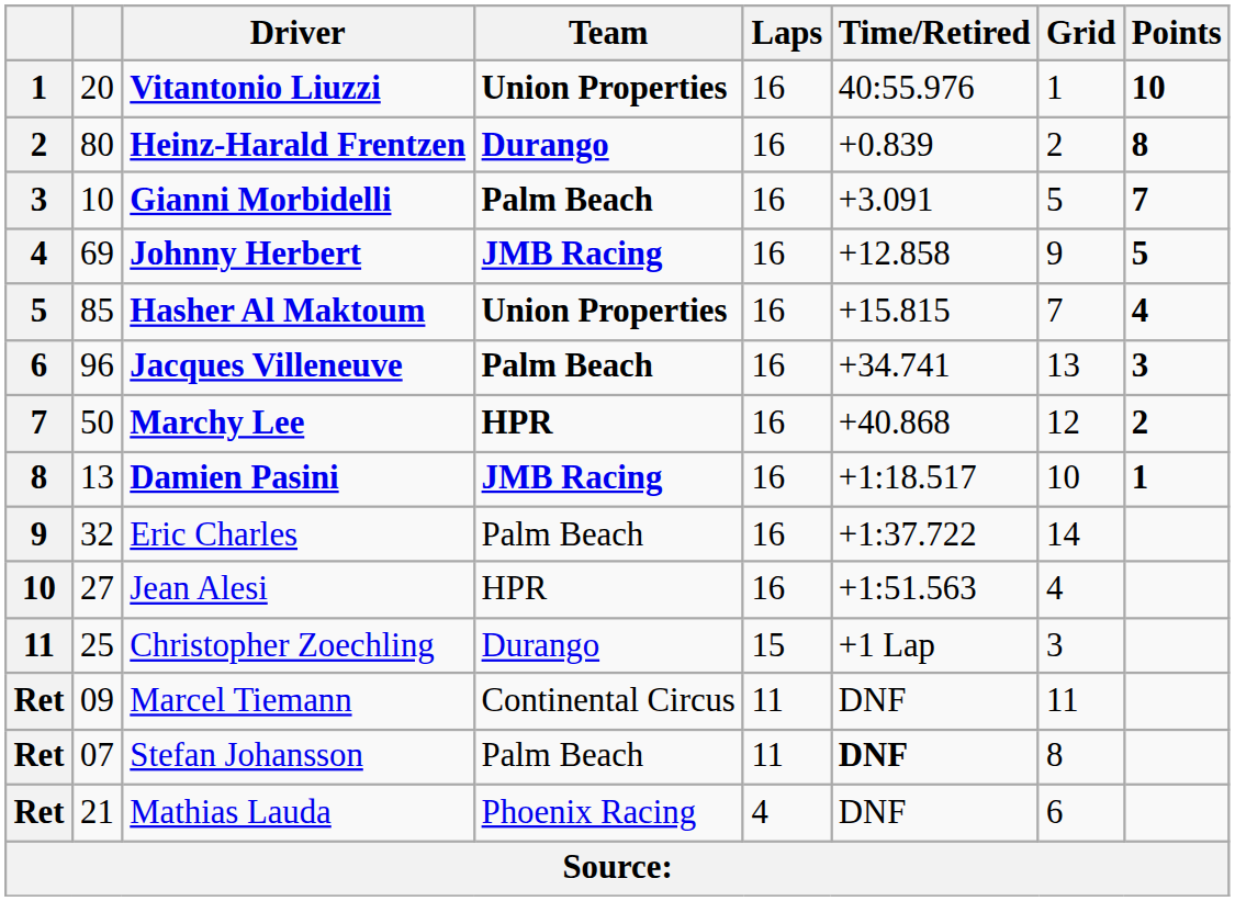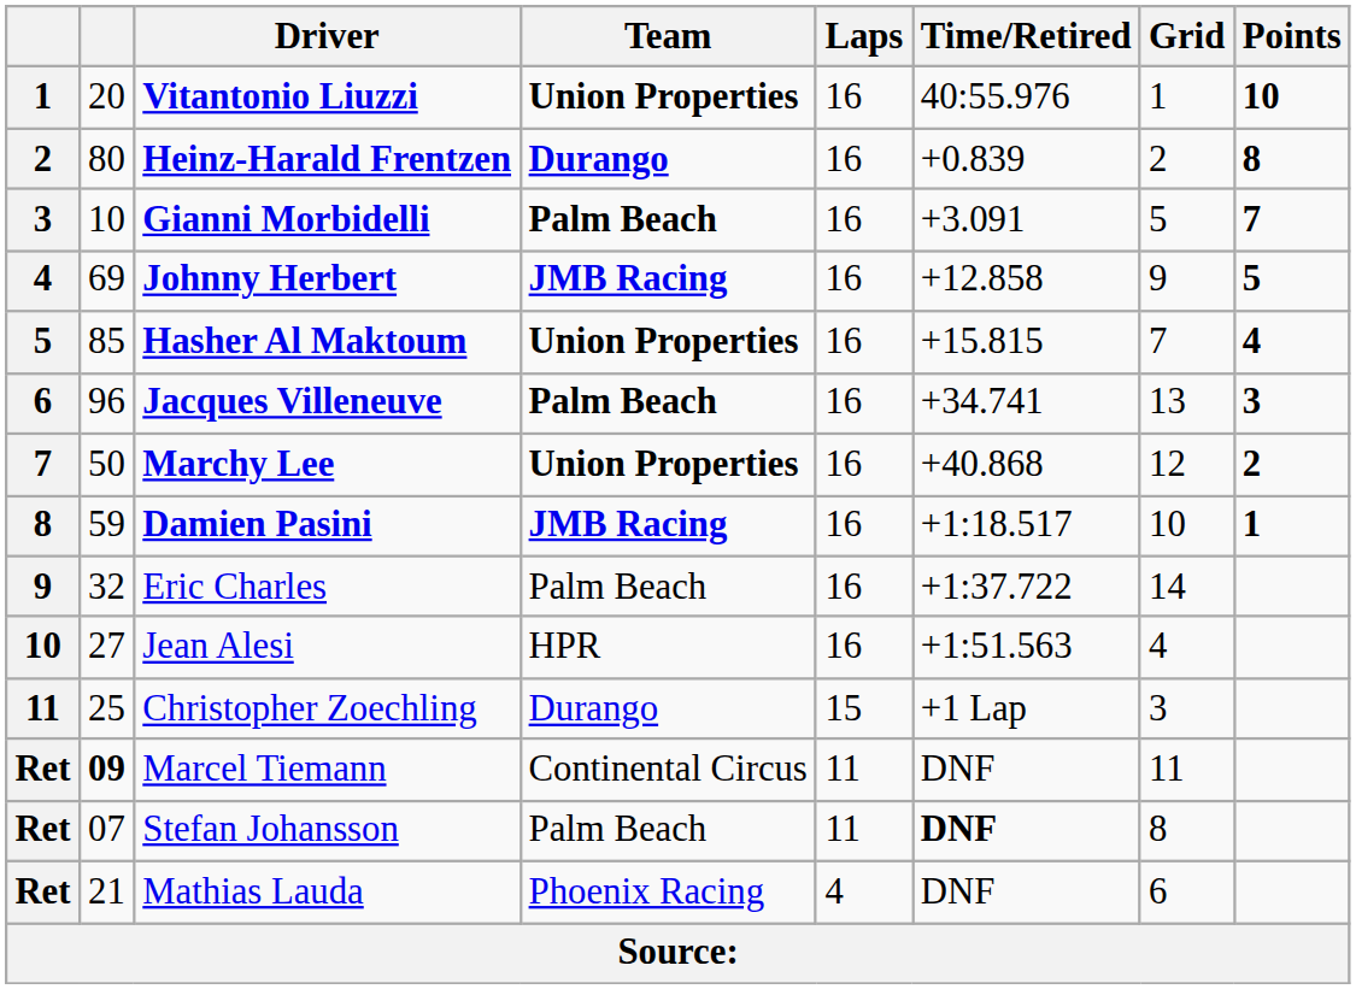 <table class="wikitable" style="font-size: 85%">
 <tr>
 <th></th>
 <th></th>
 <th>Driver</th>
 <th>Team</th>
 <th>Laps</th>
 <th>Time/Retired</th>
 <th>Grid</th>
 <th>Points</th>
 </tr>
 <tr>
 <th>1</th>
 <td>20</td>
 <td> <strong><a href='#'>Vitantonio Liuzzi</a></strong></td>
 <td><strong>Union Properties</strong></td>
 <td>16</td>
 <td>40:55.976</td>
 <td>1</td>
 <td><strong>10</strong></td>
 </tr>
 <tr>
 <th>2</th>
 <td>80</td>
 <td>  <strong><a href='#'>Heinz-Harald Frentzen</a></strong></td>
 <td><strong><a href='#'>Durango</a></strong></td>
 <td>16</td>
 <td>+0.839</td>
 <td>2</td>
 <td><strong>8</strong></td>
 </tr>
 <tr>
 <th>3</th>
 <td>10</td>
 <td> <strong><a href='#'>Gianni Morbidelli</a></strong></td>
 <td><strong>Palm Beach</strong></td>
 <td>16</td>
 <td>+3.091</td>
 <td>5</td>
 <td><strong>7</strong></td>
 </tr>
 <tr>
 <th>4</th>
 <td>69</td>
 <td> <strong><a href='#'>Johnny Herbert</a></strong></td>
 <td><strong><a href='#'>JMB Racing</a></strong></td>
 <td>16</td>
 <td>+12.858</td>
 <td>9</td>
 <td><strong>5</strong></td>
 </tr>
 <tr>
 <th>5</th>
 <td>85</td>
 <td> <strong><a href='#'>Hasher Al Maktoum</a></strong></td>
 <td><strong>Union Properties</strong></td>
 <td>16</td>
 <td>+15.815</td>
 <td>7</td>
 <td><strong>4</strong></td>
 </tr>
 <tr>
 <th>6</th>
 <td>96</td>
 <td> <strong><a href='#'>Jacques Villeneuve</a></strong></td>
 <td><strong>Palm Beach</strong></td>
 <td>16</td>
 <td>+34.741</td>
 <td>13</td>
 <td><strong>3</strong></td>
 </tr>
 <tr>
 <th>7</th>
 <td>50</td>
 <td> <strong><a href='#'>Marchy Lee</a></strong></td>
-<td><strong>HPR</strong></td>
+<td><strong>Union Properties</strong></td>
 <td>16</td>
 <td>+40.868</td>
 <td>12</td>
 <td><strong>2</strong></td>
 </tr>
 <tr>
 <th>8</th>
-<td>13</td>
+<td>59</td>
 <td> <strong><a href='#'>Damien Pasini</a></strong></td>
 <td><strong><a href='#'>JMB Racing</a></strong></td>
 <td>16</td>
 <td>+1:18.517</td>
 <td>10</td>
 <td><strong>1</strong></td>
 </tr>
 <tr>
 <th>9</th>
 <td>32</td>
 <td> <a href='#'>Eric Charles</a></td>
 <td>Palm Beach</td>
 <td>16</td>
 <td>+1:37.722</td>
 <td>14</td>
 <td></td>
 </tr>
 <tr>
 <th>10</th>
 <td>27</td>
 <td> <a href='#'>Jean Alesi</a></td>
 <td>HPR</td>
 <td>16</td>
 <td>+1:51.563</td>
 <td>4</td>
 <td></td>
 </tr>
 <tr>
 <th>11</th>
 <td>25</td>
 <td> <a href='#'>Christopher Zoechling</a></td>
 <td><a href='#'>Durango</a></td>
 <td>15</td>
 <td>+1 Lap</td>
 <td>3</td>
 <td></td>
 </tr>
 <tr>
 <th>Ret</th>
-<td>09</td>
+<td><strong>09</strong></td>
 <td> <a href='#'>Marcel Tiemann</a></td>
 <td>Continental Circus</td>
 <td>11</td>
 <td>DNF</td>
 <td>11</td>
 <td></td>
 </tr>
 <tr>
 <th>Ret</th>
 <td>07</td>
 <td> <a href='#'>Stefan Johansson</a></td>
 <td>Palm Beach</td>
 <td>11</td>
 <td><strong>DNF</strong></td>
 <td>8</td>
 <td></td>
 </tr>
 <tr>
 <th>Ret</th>
 <td>21</td>
 <td> <a href='#'>Mathias Lauda</a></td>
 <td><a href='#'>Phoenix Racing</a></td>
 <td>4</td>
 <td>DNF</td>
 <td>6</td>
 <td></td>
 </tr>
 <tr>
 <th colspan="8">Source:</th>
 </tr>
 </table>
